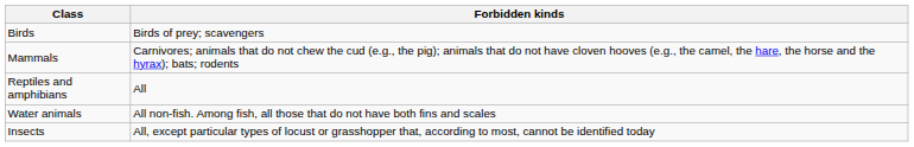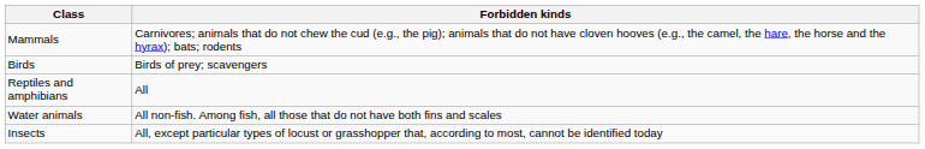 <table class="wikitable">
 <tr>
 <th>Class</th>
 <th>Forbidden kinds</th>
 </tr>
 <tr>
+<td>Mammals</td>
+<td>Carnivores; animals that do not chew the cud (e.g., the pig); animals that do not have cloven hooves (e.g., the camel, the <a href='#'>hare</a>, the horse and the <a href='#'>hyrax</a>); bats; rodents</td>
+</tr>
+<tr>
 <td>Birds</td>
 <td>Birds of prey; scavengers</td>
-</tr>
-<tr>
-<td>Mammals</td>
-<td>Carnivores; animals that do not chew the cud (e.g., the pig); animals that do not have cloven hooves (e.g., the camel, the <a href='#'>hare</a>, the horse and the <a href='#'>hyrax</a>); bats; rodents</td>
 </tr>
 <tr>
 <td>Reptiles and amphibians</td>
 <td>All</td>
 </tr>
 <tr>
 <td>Water animals</td>
 <td>All non-fish. Among fish, all those that do not have both fins and scales</td>
 </tr>
 <tr>
 <td>Insects</td>
 <td>All, except particular types of locust or grasshopper that, according to most, cannot be identified today</td>
 </tr>
 </table>
